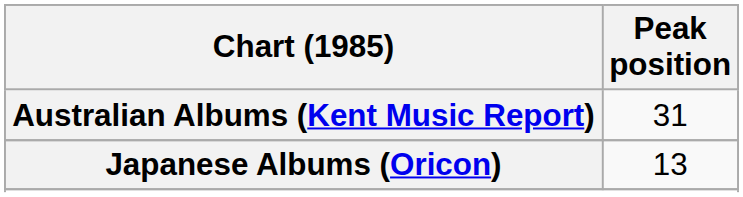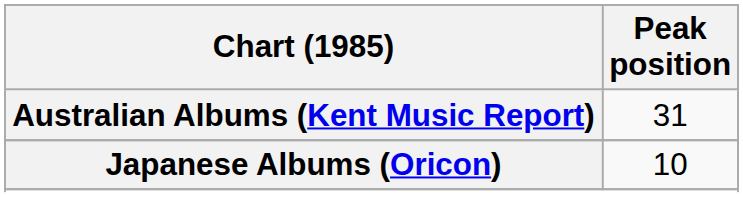 <table class="wikitable sortable plainrowheaders">
 <tr>
 <th>Chart (1985)</th>
 <th>Peak<br>position</th>
 </tr>
 <tr>
 <th scope="row">Australian Albums (<a href='#'>Kent Music Report</a>)</th>
 <td align="center">31</td>
 </tr>
 <tr>
 </tr>
 <tr>
 </tr>
 <tr>
 </tr>
 <tr>
 <th scope="row">Japanese Albums (<a href='#'>Oricon</a>)</th>
-<td align="center">13</td>
+<td align="center">10</td>
 </tr>
 <tr>
 </tr>
 <tr>
 </tr>
 <tr>
 </tr>
 <tr>
 </tr>
 </table>
